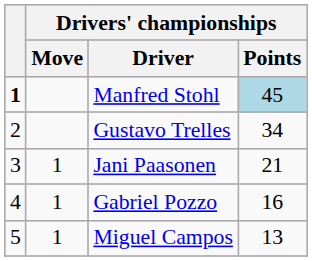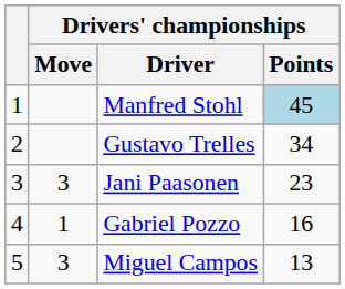 <table class="wikitable" style="font-size:85%;">
 <tr>
 <th rowspan="2"></th>
 <th colspan="3">Drivers' championships</th>
 </tr>
 <tr>
 <th>Move</th>
 <th>Driver</th>
 <th>Points</th>
 </tr>
 <tr>
-<td align="center"><strong>1</strong></td>
+<td align="center">1</td>
 <td align="center"></td>
 <td> <a href='#'>Manfred Stohl</a></td>
 <td align="center" style="background: lightblue;">45</td>
 </tr>
 <tr>
 <td align="center">2</td>
 <td align="center"></td>
 <td> <a href='#'>Gustavo Trelles</a></td>
 <td align="center">34</td>
 </tr>
 <tr>
 <td align="center">3</td>
-<td align="center"> 1</td>
+<td align="center"> 3</td>
 <td> <a href='#'>Jani Paasonen</a></td>
-<td align="center">21</td>
+<td align="center">23</td>
 </tr>
 <tr>
 <td align="center">4</td>
 <td align="center"> 1</td>
 <td> <a href='#'>Gabriel Pozzo</a></td>
 <td align="center">16</td>
 </tr>
 <tr>
 <td align="center">5</td>
-<td align="center"> 1</td>
+<td align="center"> 3</td>
 <td> <a href='#'>Miguel Campos</a></td>
 <td align="center">13</td>
 </tr>
 </table>
